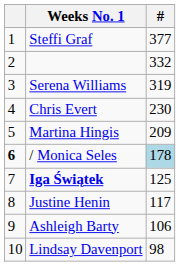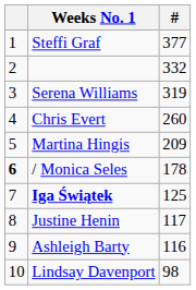 <table class=wikitable>
 <tr>
 <th></th>
 <th>Weeks <a href='#'>No. 1</a></th>
 <th>#</th>
 </tr>
 <tr>
 <td>1</td>
 <td> <a href='#'>Steffi Graf</a></td>
 <td>377</td>
 </tr>
 <tr>
 <td>2</td>
 <td></td>
 <td>332</td>
 </tr>
 <tr>
 <td>3</td>
 <td> <a href='#'>Serena Williams</a></td>
 <td>319</td>
 </tr>
 <tr>
 <td>4</td>
 <td> <a href='#'>Chris Evert</a></td>
-<td>230</td>
+<td>260</td>
 </tr>
 <tr>
 <td>5</td>
 <td> <a href='#'>Martina Hingis</a></td>
 <td>209</td>
 </tr>
 <tr>
 <td><strong>6</strong></td>
 <td>/ <a href='#'>Monica Seles</a></td>
-<td style="background: lightblue;">178</td>
+<td>178</td>
 </tr>
 <tr>
 <td>7</td>
 <td> <strong><a href='#'>Iga Świątek</a></strong></td>
 <td>125</td>
 </tr>
 <tr>
 <td>8</td>
 <td> <a href='#'>Justine Henin</a></td>
 <td>117</td>
 </tr>
 <tr>
 <td>9</td>
 <td> <a href='#'>Ashleigh Barty</a></td>
-<td>106</td>
+<td>116</td>
 </tr>
 <tr>
 <td>10</td>
 <td> <a href='#'>Lindsay Davenport</a></td>
 <td>98</td>
 </tr>
 </table>
